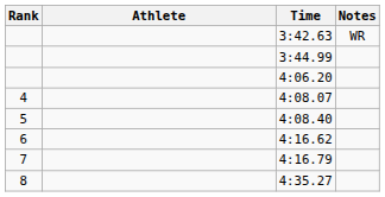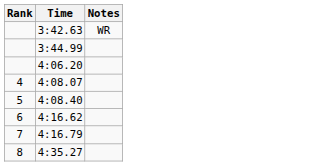 <table class="wikitable" style="text-align:center">
 <tr>
 <th>Rank</th>
-<th Style="width:18em">Athlete</th>
 <th>Time</th>
 <th>Notes</th>
 </tr>
 <tr>
 <td></td>
-<td style="text-align:left"></td>
 <td>3:42.63</td>
 <td>WR</td>
 </tr>
 <tr>
 <td></td>
-<td style="text-align:left"></td>
 <td>3:44.99</td>
 <td></td>
 </tr>
 <tr>
 <td></td>
-<td style="text-align:left"></td>
 <td>4:06.20</td>
 <td></td>
 </tr>
 <tr>
 <td>4</td>
-<td style="text-align:left"></td>
 <td>4:08.07</td>
 <td></td>
 </tr>
 <tr>
 <td>5</td>
-<td style="text-align:left"></td>
 <td>4:08.40</td>
 <td></td>
 </tr>
 <tr>
 <td>6</td>
-<td style="text-align:left"></td>
 <td>4:16.62</td>
 <td></td>
 </tr>
 <tr>
 <td>7</td>
-<td style="text-align:left"></td>
 <td>4:16.79</td>
 <td></td>
 </tr>
 <tr>
 <td>8</td>
-<td style="text-align:left"></td>
 <td>4:35.27</td>
 <td></td>
 </tr>
 </table>
